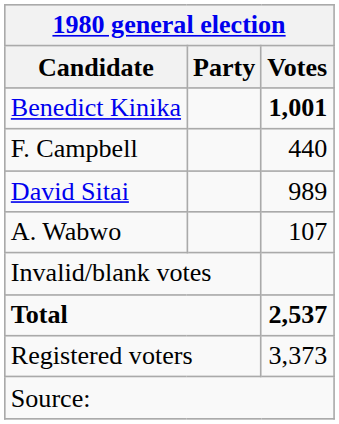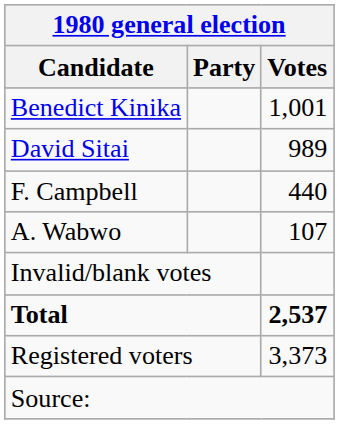 <table class=wikitable style=text-align:left>
 <tr>
 <th colspan=3><a href='#'>1980 general election</a></th>
 </tr>
 <tr>
 <th>Candidate</th>
 <th>Party</th>
 <th>Votes</th>
 </tr>
 <tr>
 <td><a href='#'>Benedict Kinika</a></td>
 <td></td>
-<td align=right><strong>1,001</strong></td>
+<td align=right>1,001</td>
+</tr>
+<tr>
+<td><a href='#'>David Sitai</a></td>
+<td></td>
+<td align=right>989</td>
 </tr>
 <tr>
 <td>F. Campbell</td>
 <td></td>
 <td align=right>440</td>
-</tr>
-<tr>
-<td><a href='#'>David Sitai</a></td>
-<td></td>
-<td align=right>989</td>
 </tr>
 <tr>
 <td>A. Wabwo</td>
 <td></td>
 <td align=right>107</td>
 </tr>
 <tr>
 <td colspan=2>Invalid/blank votes</td>
 <td></td>
 </tr>
 <tr>
 <td colspan=2><strong>Total</strong></td>
 <td align=right><strong>2,537</strong></td>
 </tr>
 <tr>
 <td colspan=2>Registered voters</td>
 <td align=right>3,373</td>
 </tr>
 <tr>
 <td colspan=3>Source: </td>
 </tr>
 </table>
